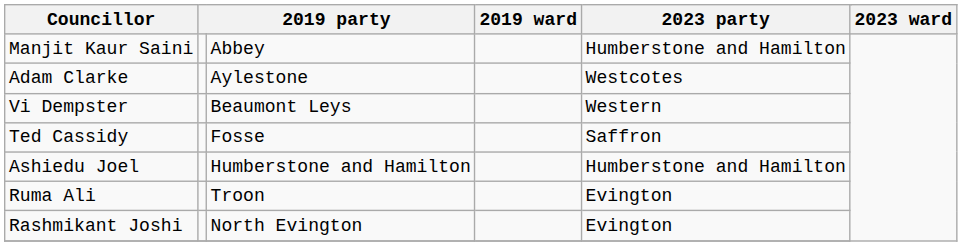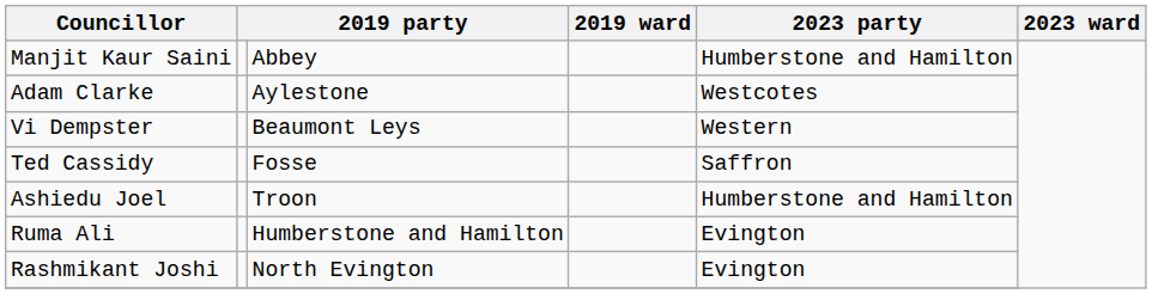 <table class="wikitable sortable">
 <tr>
 <th>Councillor</th>
 <th colspan="2">2019 party</th>
 <th>2019 ward</th>
 <th colspan="2">2023 party</th>
 <th>2023 ward</th>
 </tr>
 <tr>
 <td>Manjit Kaur Saini</td>
 <td></td>
 <td>Abbey</td>
 <td></td>
 <td>Humberstone and Hamilton</td>
 </tr>
 <tr>
 <td>Adam Clarke</td>
 <td></td>
 <td>Aylestone</td>
 <td></td>
 <td>Westcotes</td>
 </tr>
 <tr>
 <td>Vi Dempster</td>
 <td></td>
 <td>Beaumont Leys</td>
 <td></td>
 <td>Western</td>
 </tr>
 <tr>
 <td>Ted Cassidy</td>
 <td></td>
 <td>Fosse</td>
 <td></td>
 <td>Saffron</td>
 </tr>
 <tr>
 <td>Ashiedu Joel</td>
 <td></td>
-<td>Humberstone and Hamilton</td>
+<td>Troon</td>
 <td></td>
 <td>Humberstone and Hamilton</td>
 </tr>
 <tr>
 <td>Ruma Ali</td>
 <td></td>
-<td>Troon</td>
+<td>Humberstone and Hamilton</td>
 <td></td>
 <td>Evington</td>
 </tr>
 <tr>
 <td>Rashmikant Joshi</td>
 <td></td>
 <td>North Evington</td>
 <td></td>
 <td>Evington</td>
 </tr>
 <tr>
 </tr>
 </table>
